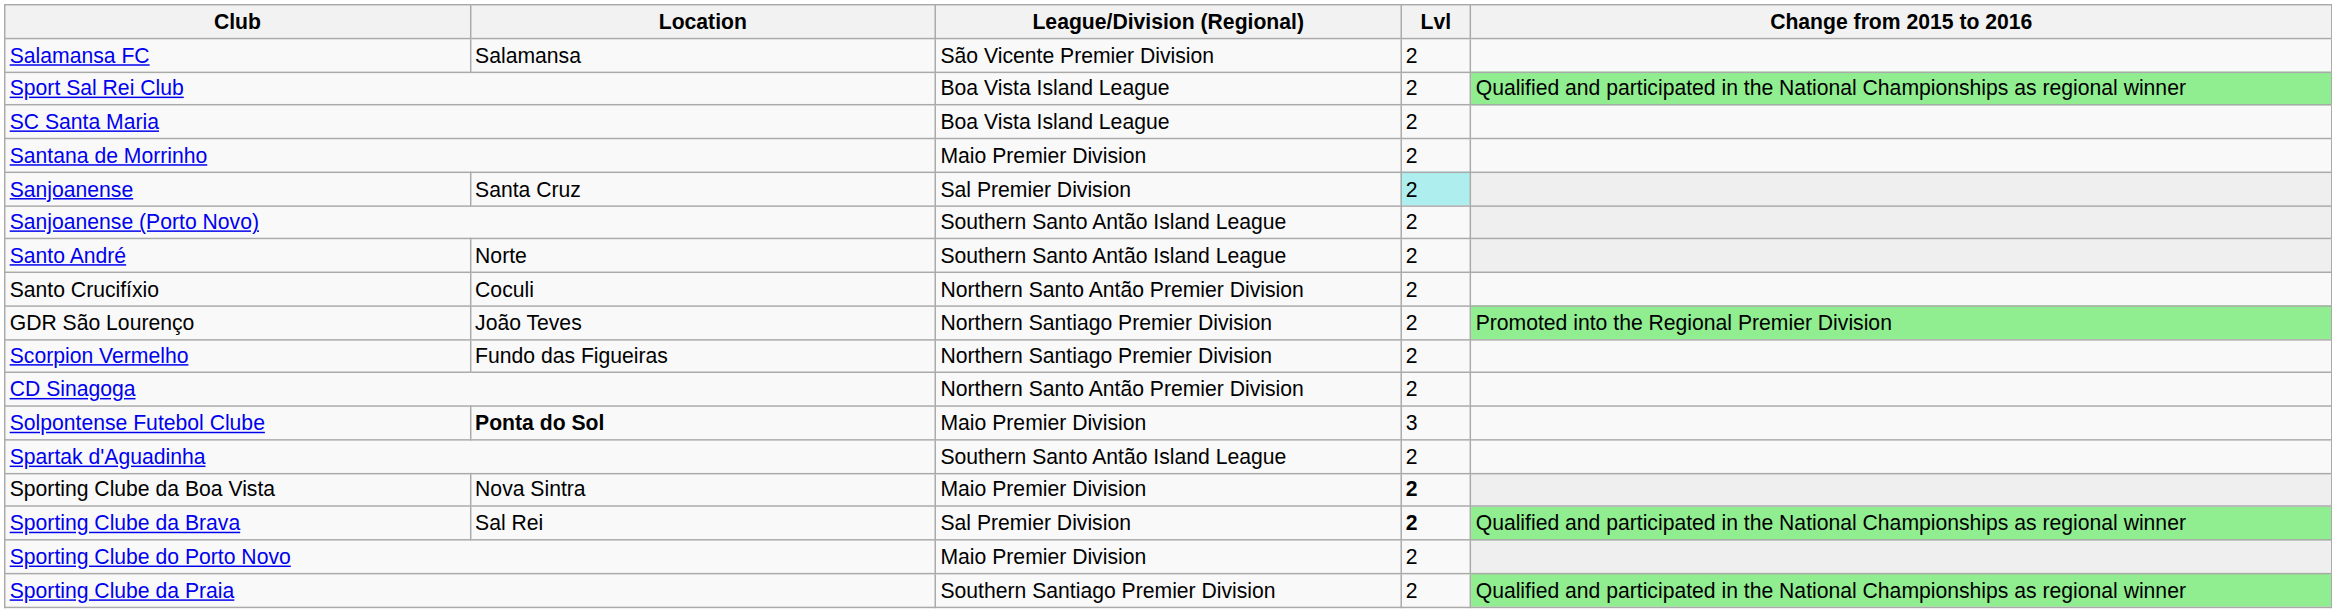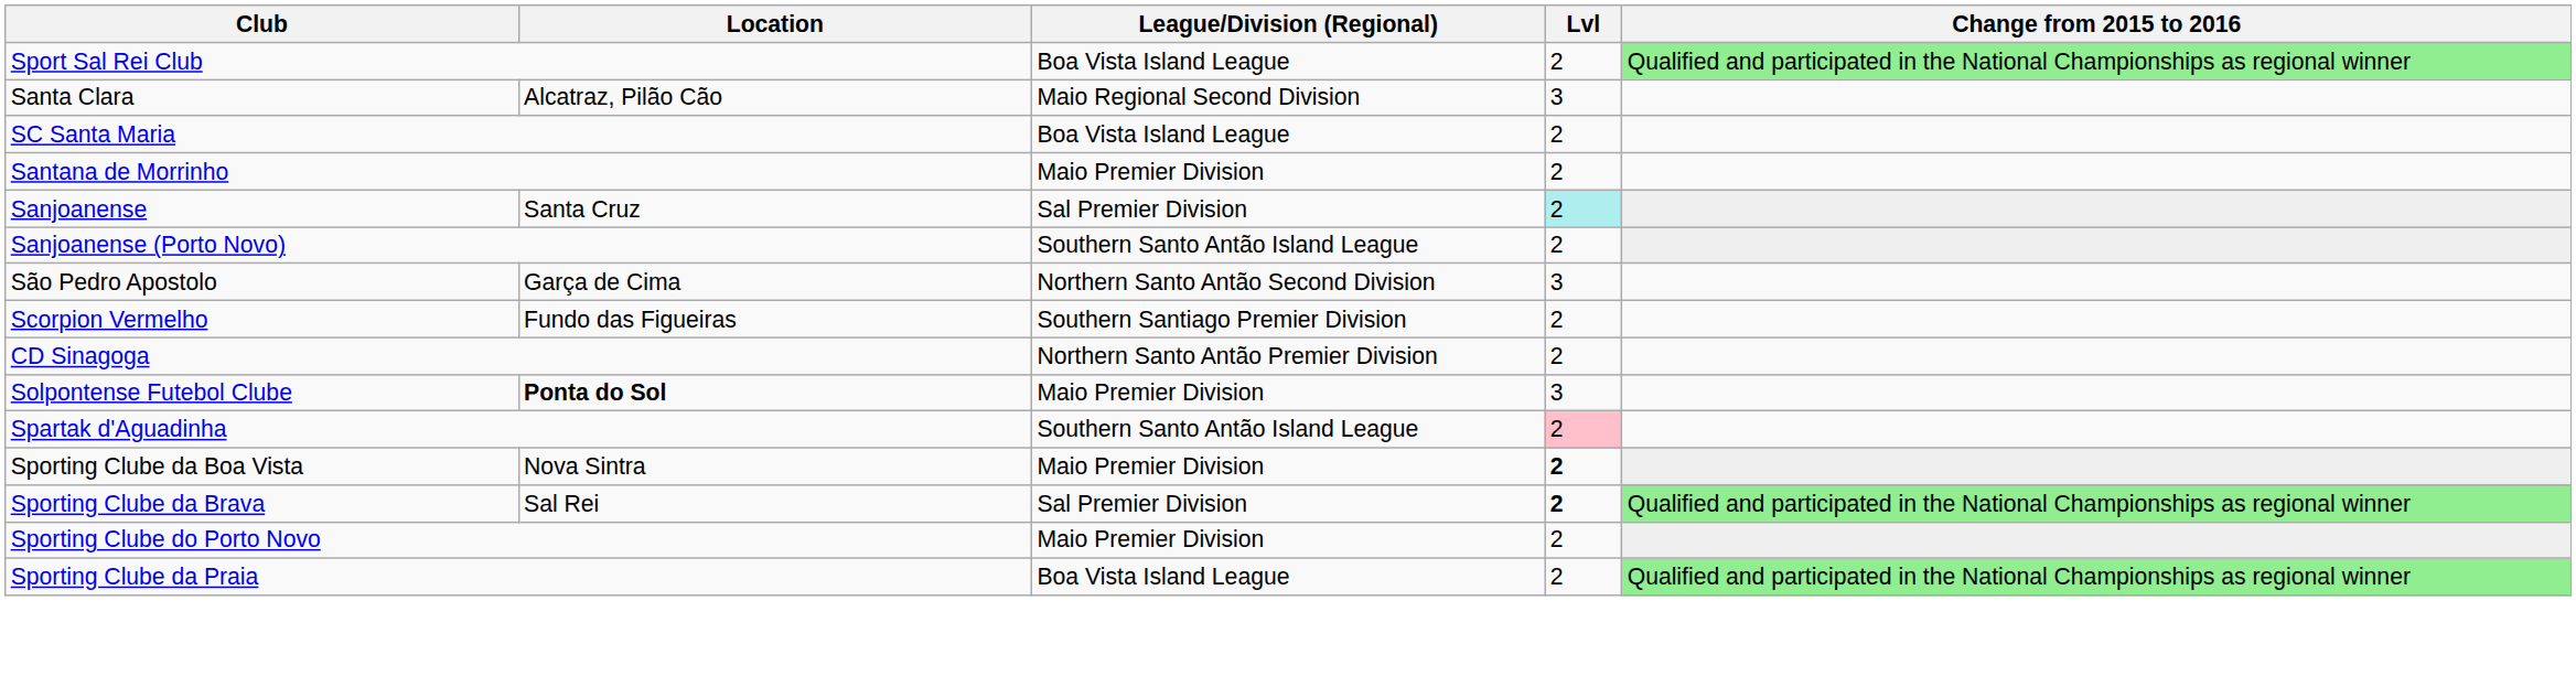 <table class="wikitable sortable" width=100% style="font-size:90%">
 <tr>
 <th width=20%>Club</th>
 <th width=20%>Location</th>
 <th width=20%>League/Division (Regional)</th>
 <th width=3%>Lvl</th>
 <th width=37%>Change from 2015 to 2016</th>
 </tr>
 <tr>
-<td><a href='#'>Salamansa FC</a></td>
-<td>Salamansa</td>
-<td>São Vicente Premier Division</td>
-<td>2</td>
-<td></td>
-</tr>
-<tr>
 <td colspan="2"><a href='#'>Sport Sal Rei Club</a></td>
 <td>Boa Vista Island League</td>
 <td>2</td>
 <td style="background:lightgreen">Qualified and participated in the National Championships as regional winner</td>
+</tr>
+<tr>
+<td>Santa Clara</td>
+<td>Alcatraz, Pilão Cão</td>
+<td>Maio Regional Second Division</td>
+<td>3</td>
+<td></td>
 </tr>
 <tr>
 <td colspan="2"><a href='#'>SC Santa Maria</a></td>
 <td>Boa Vista Island League</td>
 <td>2</td>
 <td></td>
 </tr>
 <tr>
 <td colspan="2"><a href='#'>Santana de Morrinho</a></td>
 <td>Maio Premier Division</td>
 <td>2</td>
 <td></td>
 </tr>
 <tr>
 <td><a href='#'>Sanjoanense</a></td>
 <td>Santa Cruz</td>
 <td>Sal Premier Division</td>
 <td style="background: paleturquoise;">2</td>
 <td bgcolor=#EFEFEF></td>
 </tr>
 <tr>
 <td colspan="2"><a href='#'>Sanjoanense (Porto Novo)</a></td>
 <td>Southern Santo Antão Island League</td>
 <td>2</td>
 <td bgcolor=#EFEFEF></td>
 </tr>
 <tr>
-<td><a href='#'>Santo André</a></td>
-<td>Norte</td>
-<td>Southern Santo Antão Island League</td>
-<td>2</td>
-<td bgcolor=#EFEFEF></td>
-</tr>
-<tr>
-<td>Santo Crucifíxio</td>
-<td>Coculi</td>
-<td>Northern Santo Antão Premier Division</td>
-<td>2</td>
+<td>São Pedro Apostolo</td>
+<td>Garça de Cima</td>
+<td>Northern Santo Antão Second Division</td>
+<td>3</td>
 <td></td>
-</tr>
-<tr>
-<td>GDR São Lourenço</td>
-<td>João Teves</td>
-<td>Northern Santiago Premier Division</td>
-<td>2</td>
-<td style="background:lightgreen">Promoted into the Regional Premier Division</td>
 </tr>
 <tr>
 <td><a href='#'>Scorpion Vermelho</a></td>
 <td>Fundo das Figueiras</td>
-<td>Northern Santiago Premier Division</td>
+<td>Southern Santiago Premier Division</td>
 <td>2</td>
 <td></td>
 </tr>
 <tr>
 <td colspan="2"><a href='#'>CD Sinagoga</a></td>
 <td>Northern Santo Antão Premier Division</td>
 <td>2</td>
 <td></td>
 </tr>
 <tr>
 <td><a href='#'>Solpontense Futebol Clube</a></td>
 <td><strong>Ponta do Sol</strong></td>
 <td>Maio Premier Division</td>
 <td>3</td>
 <td></td>
 </tr>
 <tr>
 <td colspan="2"><a href='#'>Spartak d'Aguadinha</a></td>
 <td>Southern Santo Antão Island League</td>
-<td>2</td>
+<td style="background: pink;">2</td>
 <td></td>
 </tr>
 <tr>
 <td>Sporting Clube da Boa Vista</td>
 <td>Nova Sintra</td>
 <td>Maio Premier Division</td>
 <td><strong>2</strong></td>
 <td bgcolor=#EFEFEF></td>
 </tr>
 <tr>
 <td><a href='#'>Sporting Clube da Brava</a></td>
 <td>Sal Rei</td>
 <td>Sal Premier Division</td>
 <td><strong>2</strong></td>
 <td style="background:lightgreen">Qualified and participated in the National Championships as regional winner</td>
 </tr>
 <tr>
 <td colspan="2"><a href='#'>Sporting Clube do Porto Novo</a></td>
 <td>Maio Premier Division</td>
 <td>2</td>
 <td bgcolor=#EFEFEF></td>
 </tr>
 <tr>
 <td colspan="2"><a href='#'>Sporting Clube da Praia</a></td>
-<td>Southern Santiago Premier Division</td>
+<td>Boa Vista Island League</td>
 <td>2</td>
 <td style="background:lightgreen">Qualified and participated in the National Championships as regional winner</td>
 </tr>
 </table>
